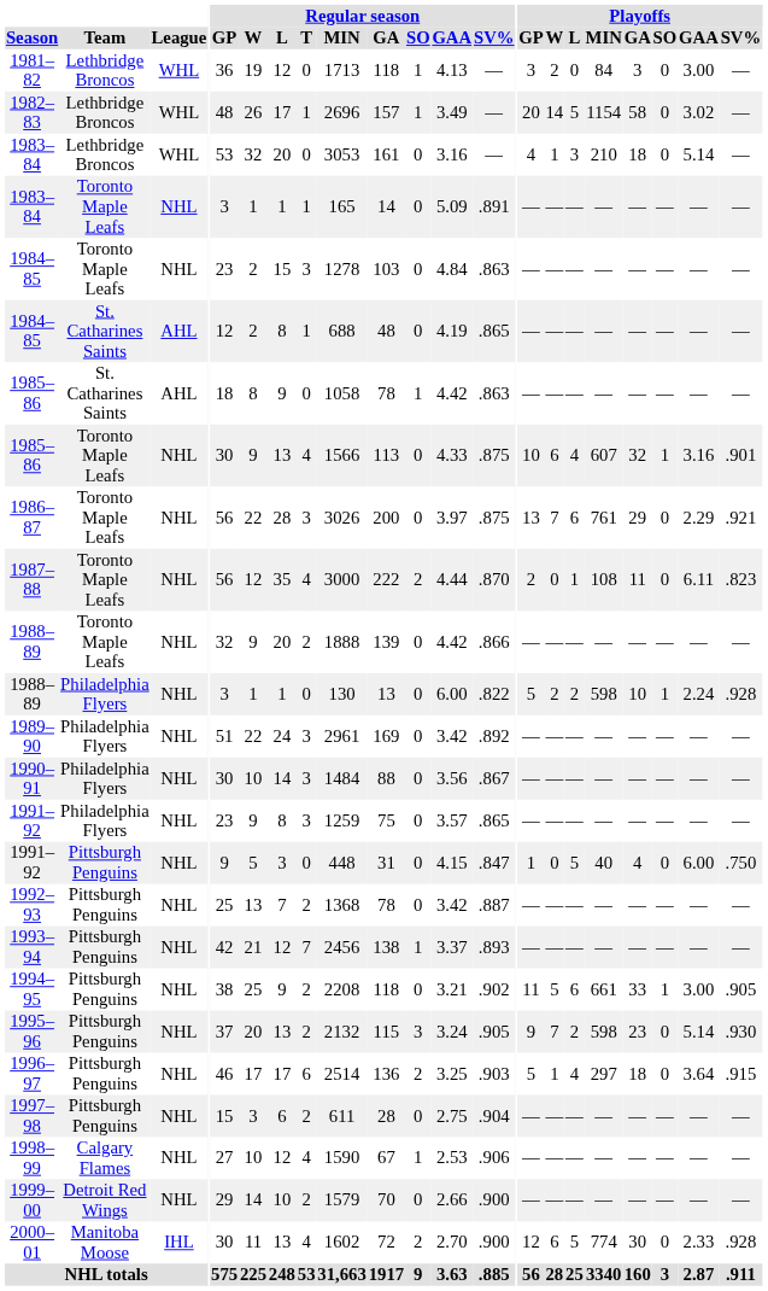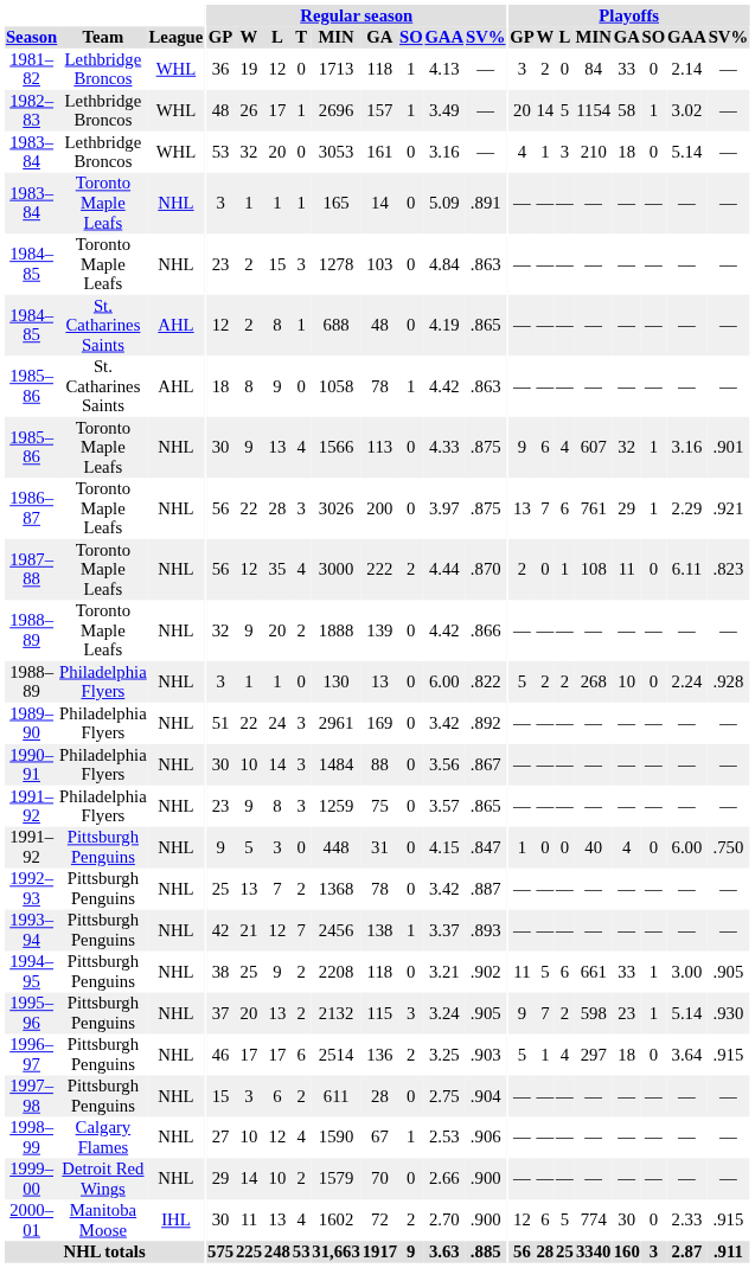 <table border="0" cellpadding="1" cellspacing="0" style="width:75%; text-align:center;">
 <tr bgcolor="#e0e0e0">
 <th colspan="3" bgcolor="#ffffff"></th>
 <th rowspan="99" bgcolor="#ffffff"></th>
 <th colspan="9" bgcolor="#e0e0e0"><a href='#'>Regular season</a></th>
 <th rowspan="99" bgcolor="#ffffff"></th>
 <th colspan="8" bgcolor="#e0e0e0"><a href='#'>Playoffs</a></th>
 </tr>
 <tr bgcolor="#e0e0e0">
 <th><a href='#'>Season</a></th>
 <th>Team</th>
 <th>League</th>
 <th>GP</th>
 <th>W</th>
 <th>L</th>
 <th>T</th>
 <th>MIN</th>
 <th>GA</th>
 <th><a href='#'>SO</a></th>
 <th><a href='#'>GAA</a></th>
 <th><a href='#'>SV%</a></th>
 <th>GP</th>
 <th>W</th>
 <th>L</th>
 <th>MIN</th>
 <th>GA</th>
 <th>SO</th>
 <th>GAA</th>
 <th>SV%</th>
 </tr>
 <tr>
 <td><a href='#'>1981–82</a></td>
 <td><a href='#'>Lethbridge Broncos</a></td>
 <td><a href='#'>WHL</a></td>
 <td>36</td>
 <td>19</td>
 <td>12</td>
 <td>0</td>
 <td>1713</td>
 <td>118</td>
 <td>1</td>
 <td>4.13</td>
 <td>—</td>
 <td>3</td>
 <td>2</td>
 <td>0</td>
 <td>84</td>
-<td>3</td>
+<td>33</td>
 <td>0</td>
-<td>3.00</td>
+<td>2.14</td>
 <td>—</td>
 </tr>
 <tr bgcolor="#f0f0f0">
 <td><a href='#'>1982–83</a></td>
 <td>Lethbridge Broncos</td>
 <td>WHL</td>
 <td>48</td>
 <td>26</td>
 <td>17</td>
 <td>1</td>
 <td>2696</td>
 <td>157</td>
 <td>1</td>
 <td>3.49</td>
 <td>—</td>
 <td>20</td>
 <td>14</td>
 <td>5</td>
 <td>1154</td>
 <td>58</td>
-<td>0</td>
+<td>1</td>
 <td>3.02</td>
 <td>—</td>
 </tr>
 <tr>
 <td><a href='#'>1983–84</a></td>
 <td>Lethbridge Broncos</td>
 <td>WHL</td>
 <td>53</td>
 <td>32</td>
 <td>20</td>
 <td>0</td>
 <td>3053</td>
 <td>161</td>
 <td>0</td>
 <td>3.16</td>
 <td>—</td>
 <td>4</td>
 <td>1</td>
 <td>3</td>
 <td>210</td>
 <td>18</td>
 <td>0</td>
 <td>5.14</td>
 <td>—</td>
 </tr>
 <tr bgcolor="#f0f0f0">
 <td><a href='#'>1983–84</a></td>
 <td><a href='#'>Toronto Maple Leafs</a></td>
 <td><a href='#'>NHL</a></td>
 <td>3</td>
 <td>1</td>
 <td>1</td>
 <td>1</td>
 <td>165</td>
 <td>14</td>
 <td>0</td>
 <td>5.09</td>
 <td>.891</td>
 <td>—</td>
 <td>—</td>
 <td>—</td>
 <td>—</td>
 <td>—</td>
 <td>—</td>
 <td>—</td>
 <td>—</td>
 </tr>
 <tr>
 <td><a href='#'>1984–85</a></td>
 <td>Toronto Maple Leafs</td>
 <td>NHL</td>
 <td>23</td>
 <td>2</td>
 <td>15</td>
 <td>3</td>
 <td>1278</td>
 <td>103</td>
 <td>0</td>
 <td>4.84</td>
 <td>.863</td>
 <td>—</td>
 <td>—</td>
 <td>—</td>
 <td>—</td>
 <td>—</td>
 <td>—</td>
 <td>—</td>
 <td>—</td>
 </tr>
 <tr bgcolor="#f0f0f0">
 <td><a href='#'>1984–85</a></td>
 <td><a href='#'>St. Catharines Saints</a></td>
 <td><a href='#'>AHL</a></td>
 <td>12</td>
 <td>2</td>
 <td>8</td>
 <td>1</td>
 <td>688</td>
 <td>48</td>
 <td>0</td>
 <td>4.19</td>
 <td>.865</td>
 <td>—</td>
 <td>—</td>
 <td>—</td>
 <td>—</td>
 <td>—</td>
 <td>—</td>
 <td>—</td>
 <td>—</td>
 </tr>
 <tr>
 <td><a href='#'>1985–86</a></td>
 <td>St. Catharines Saints</td>
 <td>AHL</td>
 <td>18</td>
 <td>8</td>
 <td>9</td>
 <td>0</td>
 <td>1058</td>
 <td>78</td>
 <td>1</td>
 <td>4.42</td>
 <td>.863</td>
 <td>—</td>
 <td>—</td>
 <td>—</td>
 <td>—</td>
 <td>—</td>
 <td>—</td>
 <td>—</td>
 <td>—</td>
 </tr>
 <tr bgcolor="#f0f0f0">
 <td><a href='#'>1985–86</a></td>
 <td>Toronto Maple Leafs</td>
 <td>NHL</td>
 <td>30</td>
 <td>9</td>
 <td>13</td>
 <td>4</td>
 <td>1566</td>
 <td>113</td>
 <td>0</td>
 <td>4.33</td>
 <td>.875</td>
-<td>10</td>
+<td>9</td>
 <td>6</td>
 <td>4</td>
 <td>607</td>
 <td>32</td>
 <td>1</td>
 <td>3.16</td>
 <td>.901</td>
 </tr>
 <tr>
 <td><a href='#'>1986–87</a></td>
 <td>Toronto Maple Leafs</td>
 <td>NHL</td>
 <td>56</td>
 <td>22</td>
 <td>28</td>
 <td>3</td>
 <td>3026</td>
 <td>200</td>
 <td>0</td>
 <td>3.97</td>
 <td>.875</td>
 <td>13</td>
 <td>7</td>
 <td>6</td>
 <td>761</td>
 <td>29</td>
-<td>0</td>
+<td>1</td>
 <td>2.29</td>
 <td>.921</td>
 </tr>
 <tr bgcolor="#f0f0f0">
 <td><a href='#'>1987–88</a></td>
 <td>Toronto Maple Leafs</td>
 <td>NHL</td>
 <td>56</td>
 <td>12</td>
 <td>35</td>
 <td>4</td>
 <td>3000</td>
 <td>222</td>
 <td>2</td>
 <td>4.44</td>
 <td>.870</td>
 <td>2</td>
 <td>0</td>
 <td>1</td>
 <td>108</td>
 <td>11</td>
 <td>0</td>
 <td>6.11</td>
 <td>.823</td>
 </tr>
 <tr>
 <td><a href='#'>1988–89</a></td>
 <td>Toronto Maple Leafs</td>
 <td>NHL</td>
 <td>32</td>
 <td>9</td>
 <td>20</td>
 <td>2</td>
 <td>1888</td>
 <td>139</td>
 <td>0</td>
 <td>4.42</td>
 <td>.866</td>
 <td>—</td>
 <td>—</td>
 <td>—</td>
 <td>—</td>
 <td>—</td>
 <td>—</td>
 <td>—</td>
 <td>—</td>
 </tr>
 <tr bgcolor="#f0f0f0">
 <td>1988–89</td>
 <td><a href='#'>Philadelphia Flyers</a></td>
 <td>NHL</td>
 <td>3</td>
 <td>1</td>
 <td>1</td>
 <td>0</td>
 <td>130</td>
 <td>13</td>
 <td>0</td>
 <td>6.00</td>
 <td>.822</td>
 <td>5</td>
 <td>2</td>
 <td>2</td>
-<td>598</td>
+<td>268</td>
 <td>10</td>
-<td>1</td>
+<td>0</td>
 <td>2.24</td>
 <td>.928</td>
 </tr>
 <tr>
 <td><a href='#'>1989–90</a></td>
 <td>Philadelphia Flyers</td>
 <td>NHL</td>
 <td>51</td>
 <td>22</td>
 <td>24</td>
 <td>3</td>
 <td>2961</td>
 <td>169</td>
 <td>0</td>
 <td>3.42</td>
 <td>.892</td>
 <td>—</td>
 <td>—</td>
 <td>—</td>
 <td>—</td>
 <td>—</td>
 <td>—</td>
 <td>—</td>
 <td>—</td>
 </tr>
 <tr bgcolor="#f0f0f0">
 <td><a href='#'>1990–91</a></td>
 <td>Philadelphia Flyers</td>
 <td>NHL</td>
 <td>30</td>
 <td>10</td>
 <td>14</td>
 <td>3</td>
 <td>1484</td>
 <td>88</td>
 <td>0</td>
 <td>3.56</td>
 <td>.867</td>
 <td>—</td>
 <td>—</td>
 <td>—</td>
 <td>—</td>
 <td>—</td>
 <td>—</td>
 <td>—</td>
 <td>—</td>
 </tr>
 <tr>
 <td><a href='#'>1991–92</a></td>
 <td>Philadelphia Flyers</td>
 <td>NHL</td>
 <td>23</td>
 <td>9</td>
 <td>8</td>
 <td>3</td>
 <td>1259</td>
 <td>75</td>
 <td>0</td>
 <td>3.57</td>
 <td>.865</td>
 <td>—</td>
 <td>—</td>
 <td>—</td>
 <td>—</td>
 <td>—</td>
 <td>—</td>
 <td>—</td>
 <td>—</td>
 </tr>
 <tr bgcolor="#f0f0f0">
 <td>1991–92</td>
 <td><a href='#'>Pittsburgh Penguins</a></td>
 <td>NHL</td>
 <td>9</td>
 <td>5</td>
 <td>3</td>
 <td>0</td>
 <td>448</td>
 <td>31</td>
 <td>0</td>
 <td>4.15</td>
 <td>.847</td>
 <td>1</td>
 <td>0</td>
-<td>5</td>
+<td>0</td>
 <td>40</td>
 <td>4</td>
 <td>0</td>
 <td>6.00</td>
 <td>.750</td>
 </tr>
 <tr>
 <td><a href='#'>1992–93</a></td>
 <td>Pittsburgh Penguins</td>
 <td>NHL</td>
 <td>25</td>
 <td>13</td>
 <td>7</td>
 <td>2</td>
 <td>1368</td>
 <td>78</td>
 <td>0</td>
 <td>3.42</td>
 <td>.887</td>
 <td>—</td>
 <td>—</td>
 <td>—</td>
 <td>—</td>
 <td>—</td>
 <td>—</td>
 <td>—</td>
 <td>—</td>
 </tr>
 <tr bgcolor="#f0f0f0">
 <td><a href='#'>1993–94</a></td>
 <td>Pittsburgh Penguins</td>
 <td>NHL</td>
 <td>42</td>
 <td>21</td>
 <td>12</td>
 <td>7</td>
 <td>2456</td>
 <td>138</td>
 <td>1</td>
 <td>3.37</td>
 <td>.893</td>
 <td>—</td>
 <td>—</td>
 <td>—</td>
 <td>—</td>
 <td>—</td>
 <td>—</td>
 <td>—</td>
 <td>—</td>
 </tr>
 <tr>
 <td><a href='#'>1994–95</a></td>
 <td>Pittsburgh Penguins</td>
 <td>NHL</td>
 <td>38</td>
 <td>25</td>
 <td>9</td>
 <td>2</td>
 <td>2208</td>
 <td>118</td>
 <td>0</td>
 <td>3.21</td>
 <td>.902</td>
 <td>11</td>
 <td>5</td>
 <td>6</td>
 <td>661</td>
 <td>33</td>
 <td>1</td>
 <td>3.00</td>
 <td>.905</td>
 </tr>
 <tr bgcolor="#f0f0f0">
 <td><a href='#'>1995–96</a></td>
 <td>Pittsburgh Penguins</td>
 <td>NHL</td>
 <td>37</td>
 <td>20</td>
 <td>13</td>
 <td>2</td>
 <td>2132</td>
 <td>115</td>
 <td>3</td>
 <td>3.24</td>
 <td>.905</td>
 <td>9</td>
 <td>7</td>
 <td>2</td>
 <td>598</td>
 <td>23</td>
-<td>0</td>
+<td>1</td>
 <td>5.14</td>
 <td>.930</td>
 </tr>
 <tr>
 <td><a href='#'>1996–97</a></td>
 <td>Pittsburgh Penguins</td>
 <td>NHL</td>
 <td>46</td>
 <td>17</td>
 <td>17</td>
 <td>6</td>
 <td>2514</td>
 <td>136</td>
 <td>2</td>
 <td>3.25</td>
 <td>.903</td>
 <td>5</td>
 <td>1</td>
 <td>4</td>
 <td>297</td>
 <td>18</td>
 <td>0</td>
 <td>3.64</td>
 <td>.915</td>
 </tr>
 <tr bgcolor="#f0f0f0">
 <td><a href='#'>1997–98</a></td>
 <td>Pittsburgh Penguins</td>
 <td>NHL</td>
 <td>15</td>
 <td>3</td>
 <td>6</td>
 <td>2</td>
 <td>611</td>
 <td>28</td>
 <td>0</td>
 <td>2.75</td>
 <td>.904</td>
 <td>—</td>
 <td>—</td>
 <td>—</td>
 <td>—</td>
 <td>—</td>
 <td>—</td>
 <td>—</td>
 <td>—</td>
 </tr>
 <tr>
 <td><a href='#'>1998–99</a></td>
 <td><a href='#'>Calgary Flames</a></td>
 <td>NHL</td>
 <td>27</td>
 <td>10</td>
 <td>12</td>
 <td>4</td>
 <td>1590</td>
 <td>67</td>
 <td>1</td>
 <td>2.53</td>
 <td>.906</td>
 <td>—</td>
 <td>—</td>
 <td>—</td>
 <td>—</td>
 <td>—</td>
 <td>—</td>
 <td>—</td>
 <td>—</td>
 </tr>
 <tr bgcolor="#f0f0f0">
 <td><a href='#'>1999–00</a></td>
 <td><a href='#'>Detroit Red Wings</a></td>
 <td>NHL</td>
 <td>29</td>
 <td>14</td>
 <td>10</td>
 <td>2</td>
 <td>1579</td>
 <td>70</td>
 <td>0</td>
 <td>2.66</td>
 <td>.900</td>
 <td>—</td>
 <td>—</td>
 <td>—</td>
 <td>—</td>
 <td>—</td>
 <td>—</td>
 <td>—</td>
 <td>—</td>
 </tr>
 <tr>
 <td><a href='#'>2000–01</a></td>
 <td><a href='#'>Manitoba Moose</a></td>
 <td><a href='#'>IHL</a></td>
 <td>30</td>
 <td>11</td>
 <td>13</td>
 <td>4</td>
 <td>1602</td>
 <td>72</td>
 <td>2</td>
 <td>2.70</td>
 <td>.900</td>
 <td>12</td>
 <td>6</td>
 <td>5</td>
 <td>774</td>
 <td>30</td>
 <td>0</td>
 <td>2.33</td>
-<td>.928</td>
+<td>.915</td>
 </tr>
 <tr bgcolor="#e0e0e0">
 <th colspan=3>NHL totals</th>
 <th>575</th>
 <th>225</th>
 <th>248</th>
 <th>53</th>
 <th>31,663</th>
 <th>1917</th>
 <th>9</th>
 <th>3.63</th>
 <th>.885</th>
 <th>56</th>
 <th>28</th>
 <th>25</th>
 <th>3340</th>
 <th>160</th>
 <th>3</th>
 <th>2.87</th>
 <th>.911</th>
 </tr>
 </table>
